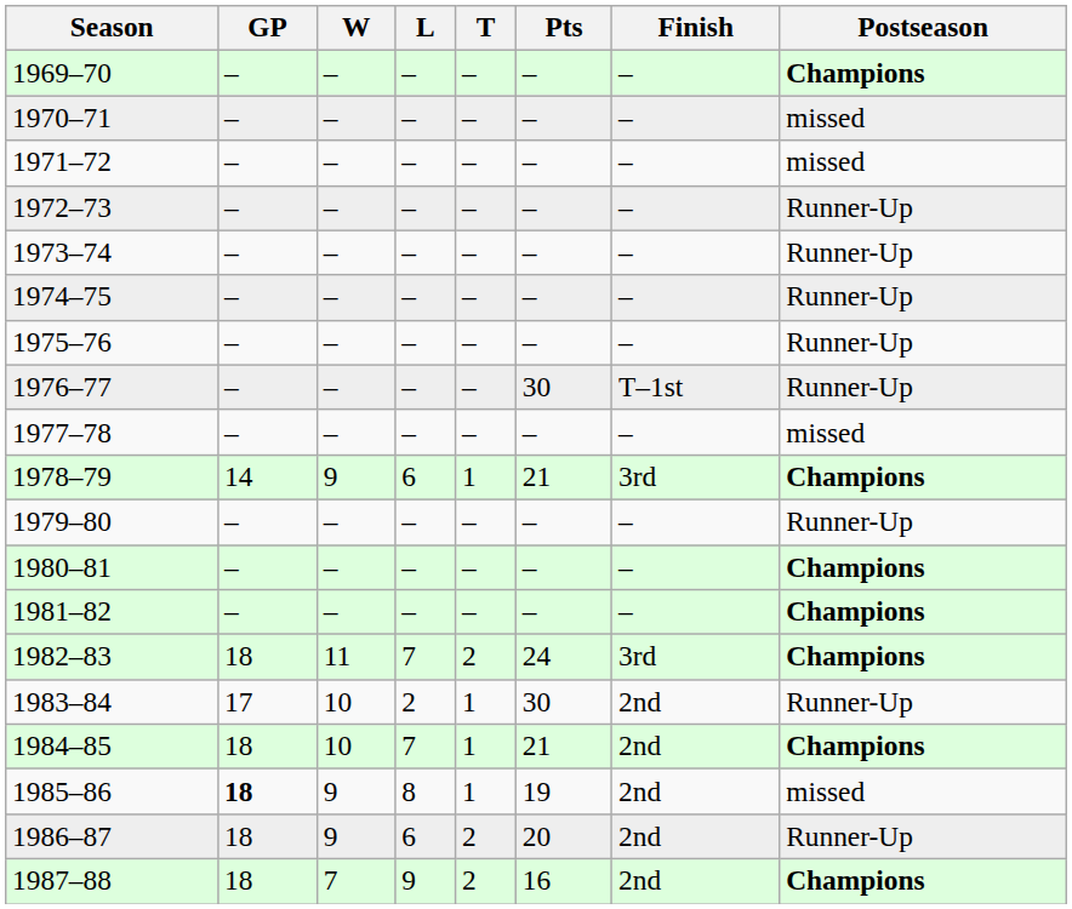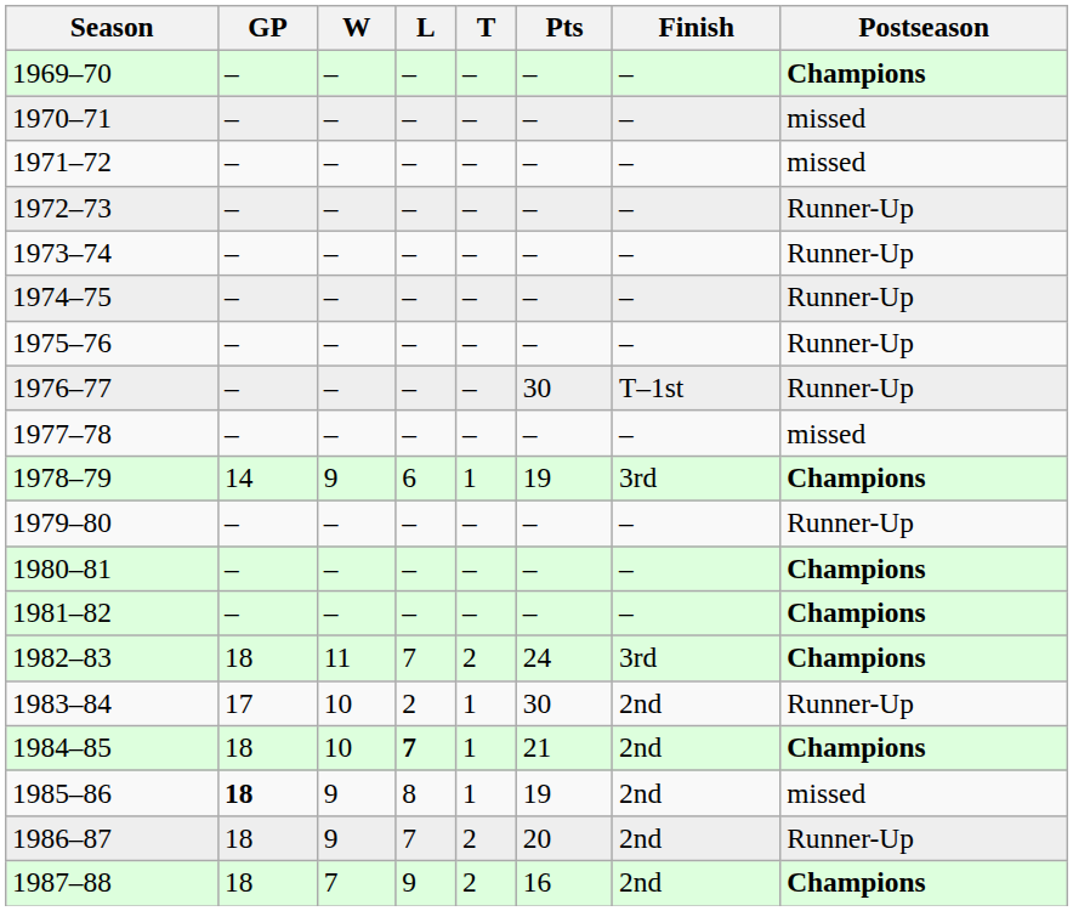 <table class="wikitable" width=600>
 <tr>
 <th>Season</th>
 <th>GP</th>
 <th>W</th>
 <th>L</th>
 <th>T</th>
 <th>Pts</th>
 <th>Finish</th>
 <th>Postseason</th>
 </tr>
 <tr bgcolor=ddffdd>
 <td>1969–70</td>
 <td>–</td>
 <td>–</td>
 <td>–</td>
 <td>–</td>
 <td>–</td>
 <td>–</td>
 <td><strong>Champions</strong></td>
 </tr>
 <tr bgcolor=eeeeee>
 <td>1970–71</td>
 <td>–</td>
 <td>–</td>
 <td>–</td>
 <td>–</td>
 <td>–</td>
 <td>–</td>
 <td>missed</td>
 </tr>
 <tr>
 <td>1971–72</td>
 <td>–</td>
 <td>–</td>
 <td>–</td>
 <td>–</td>
 <td>–</td>
 <td>–</td>
 <td>missed</td>
 </tr>
 <tr bgcolor=eeeeee>
 <td>1972–73</td>
 <td>–</td>
 <td>–</td>
 <td>–</td>
 <td>–</td>
 <td>–</td>
 <td>–</td>
 <td>Runner-Up</td>
 </tr>
 <tr>
 <td>1973–74</td>
 <td>–</td>
 <td>–</td>
 <td>–</td>
 <td>–</td>
 <td>–</td>
 <td>–</td>
 <td>Runner-Up</td>
 </tr>
 <tr bgcolor=eeeeee>
 <td>1974–75</td>
 <td>–</td>
 <td>–</td>
 <td>–</td>
 <td>–</td>
 <td>–</td>
 <td>–</td>
 <td>Runner-Up</td>
 </tr>
 <tr>
 <td>1975–76</td>
 <td>–</td>
 <td>–</td>
 <td>–</td>
 <td>–</td>
 <td>–</td>
 <td>–</td>
 <td>Runner-Up</td>
 </tr>
 <tr bgcolor=eeeeee>
 <td>1976–77</td>
 <td>–</td>
 <td>–</td>
 <td>–</td>
 <td>–</td>
 <td>30</td>
 <td>T–1st</td>
 <td>Runner-Up</td>
 </tr>
 <tr>
 <td>1977–78</td>
 <td>–</td>
 <td>–</td>
 <td>–</td>
 <td>–</td>
 <td>–</td>
 <td>–</td>
 <td>missed</td>
 </tr>
 <tr bgcolor=ddffdd>
 <td>1978–79</td>
 <td>14</td>
 <td>9</td>
 <td>6</td>
 <td>1</td>
-<td>21</td>
+<td>19</td>
 <td>3rd</td>
 <td><strong>Champions</strong></td>
 </tr>
 <tr>
 <td>1979–80</td>
 <td>–</td>
 <td>–</td>
 <td>–</td>
 <td>–</td>
 <td>–</td>
 <td>–</td>
 <td>Runner-Up</td>
 </tr>
 <tr bgcolor=ddffdd>
 <td>1980–81</td>
 <td>–</td>
 <td>–</td>
 <td>–</td>
 <td>–</td>
 <td>–</td>
 <td>–</td>
 <td><strong>Champions</strong></td>
 </tr>
 <tr bgcolor=ddffdd>
 <td>1981–82</td>
 <td>–</td>
 <td>–</td>
 <td>–</td>
 <td>–</td>
 <td>–</td>
 <td>–</td>
 <td><strong>Champions</strong></td>
 </tr>
 <tr bgcolor=ddffdd>
 <td>1982–83</td>
 <td>18</td>
 <td>11</td>
 <td>7</td>
 <td>2</td>
 <td>24</td>
 <td>3rd</td>
 <td><strong>Champions</strong></td>
 </tr>
 <tr>
 <td>1983–84</td>
 <td>17</td>
 <td>10</td>
 <td>2</td>
 <td>1</td>
 <td>30</td>
 <td>2nd</td>
 <td>Runner-Up</td>
 </tr>
 <tr bgcolor=ddffdd>
 <td>1984–85</td>
 <td>18</td>
 <td>10</td>
-<td>7</td>
+<td><strong>7</strong></td>
 <td>1</td>
 <td>21</td>
 <td>2nd</td>
 <td><strong>Champions</strong></td>
 </tr>
 <tr>
 <td>1985–86</td>
 <td><strong>18</strong></td>
 <td>9</td>
 <td>8</td>
 <td>1</td>
 <td>19</td>
 <td>2nd</td>
 <td>missed</td>
 </tr>
 <tr bgcolor=eeeeee>
 <td>1986–87</td>
 <td>18</td>
 <td>9</td>
-<td>6</td>
+<td>7</td>
 <td>2</td>
 <td>20</td>
 <td>2nd</td>
 <td>Runner-Up</td>
 </tr>
 <tr bgcolor=ddffdd>
 <td>1987–88</td>
 <td>18</td>
 <td>7</td>
 <td>9</td>
 <td>2</td>
 <td>16</td>
 <td>2nd</td>
 <td><strong>Champions</strong></td>
 </tr>
 <tr>
 </tr>
 </table>
